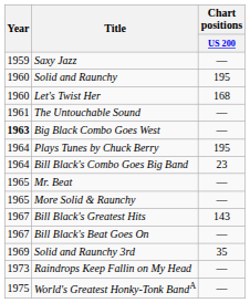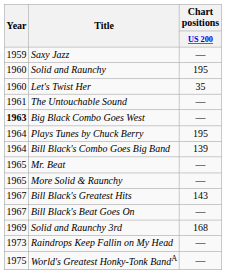 <table class="wikitable">
 <tr>
 <th rowspan="2">Year</th>
 <th rowspan="2">Title</th>
 <th>Chart positions</th>
 </tr>
 <tr>
 <th style="width:45px;"><small><a href='#'>US 200</a></small></th>
 </tr>
 <tr>
 <td>1959</td>
 <td><em>Saxy Jazz</em></td>
 <td style="text-align:center;">—</td>
 </tr>
 <tr>
 <td>1960</td>
 <td><em>Solid and Raunchy</em></td>
 <td style="text-align:center;">195</td>
 </tr>
 <tr>
 <td>1960</td>
 <td><em>Let's Twist Her</em></td>
-<td style="text-align:center;">168</td>
+<td style="text-align:center;">35</td>
 </tr>
 <tr>
 <td>1961</td>
 <td><em>The Untouchable Sound</em></td>
 <td style="text-align:center;">—</td>
 </tr>
 <tr>
 <td><strong>1963</strong></td>
 <td><em>Big Black Combo Goes West</em></td>
 <td style="text-align:center;">—</td>
 </tr>
 <tr>
 <td>1964</td>
 <td><em>Plays Tunes by Chuck Berry</em></td>
 <td style="text-align:center;">195</td>
 </tr>
 <tr>
 <td>1964</td>
 <td><em>Bill Black's Combo Goes Big Band</em></td>
-<td style="text-align:center;">23</td>
+<td style="text-align:center;">139</td>
 </tr>
 <tr>
 <td>1965</td>
 <td><em>Mr. Beat</em></td>
 <td style="text-align:center;">—</td>
 </tr>
 <tr>
 <td>1965</td>
 <td><em>More Solid & Raunchy</em></td>
 <td style="text-align:center;">—</td>
 </tr>
 <tr>
 <td>1967</td>
 <td><em>Bill Black's Greatest Hits</em></td>
 <td style="text-align:center;">143</td>
 </tr>
 <tr>
 <td>1967</td>
 <td><em>Bill Black's Beat Goes On</em></td>
 <td style="text-align:center;">—</td>
 </tr>
 <tr>
 <td>1969</td>
 <td><em>Solid and Raunchy 3rd</em></td>
-<td style="text-align:center;">35</td>
+<td style="text-align:center;">168</td>
 </tr>
 <tr>
 <td>1973</td>
 <td><em>Raindrops Keep Fallin on My Head</em></td>
 <td style="text-align:center;">—</td>
 </tr>
 <tr>
 <td>1975</td>
 <td><em>World's Greatest Honky-Tonk Band</em><sup>A</sup></td>
 <td style="text-align:center;">—</td>
 </tr>
 </table>
